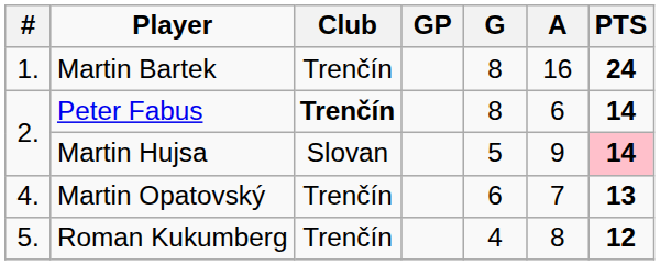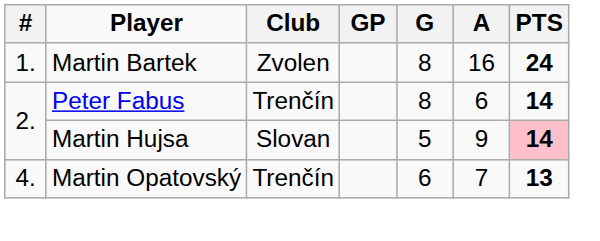 <table class="wikitable" style="text-align: center;">
 <tr>
 <th width="20"><strong>#</strong></th>
 <td><strong>Player</strong></td>
 <th width="30"><strong>Club</strong></th>
 <th width="30"><strong>GP</strong></th>
 <th width="30"><strong>G</strong></th>
 <th width="30"><strong>A</strong></th>
 <th width="30"><strong>PTS</strong></th>
 </tr>
 <tr>
 <td>1.</td>
 <td align="left"> Martin Bartek</td>
-<td>Trenčín</td>
+<td>Zvolen</td>
 <td></td>
 <td>8</td>
 <td>16</td>
 <td><strong>24</strong></td>
 </tr>
 <tr>
 <td rowspan="2" valign="left">2.</td>
 <td align="left"> <a href='#'>Peter Fabus</a></td>
-<td><strong>Trenčín</strong></td>
+<td>Trenčín</td>
 <td></td>
 <td>8</td>
 <td>6</td>
 <td><strong>14</strong></td>
 </tr>
 <tr>
 <td align="left"> Martin Hujsa</td>
 <td>Slovan</td>
 <td></td>
 <td>5</td>
 <td>9</td>
 <td style="background: pink;"><strong>14</strong></td>
 </tr>
 <tr>
 <td>4.</td>
 <td align="left"> Martin Opatovský</td>
 <td>Trenčín</td>
 <td></td>
 <td>6</td>
 <td>7</td>
 <td><strong>13</strong></td>
 </tr>
-<tr>
-<td>5.</td>
-<td align="left"> Roman Kukumberg</td>
-<td>Trenčín</td>
-<td></td>
-<td>4</td>
-<td>8</td>
-<td><strong>12</strong></td>
-</tr>
 </table>
